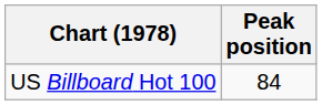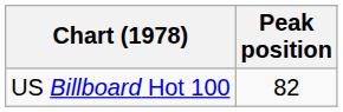 <table class="wikitable">
 <tr>
 <th>Chart (1978)</th>
 <th>Peak<br>position</th>
 </tr>
 <tr>
 <td>US <a href='#'><em>Billboard</em> Hot 100</a></td>
-<td style="text-align:center;">84</td>
+<td style="text-align:center;">82</td>
 </tr>
 </table>
